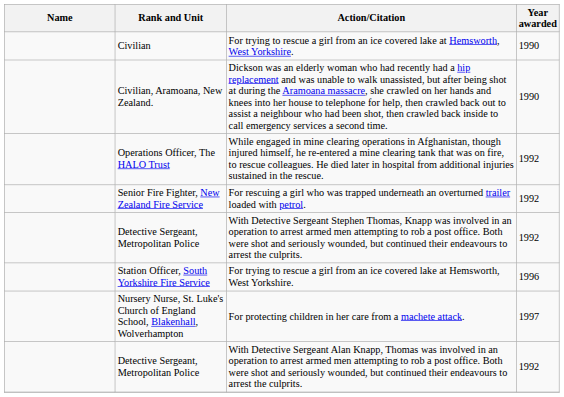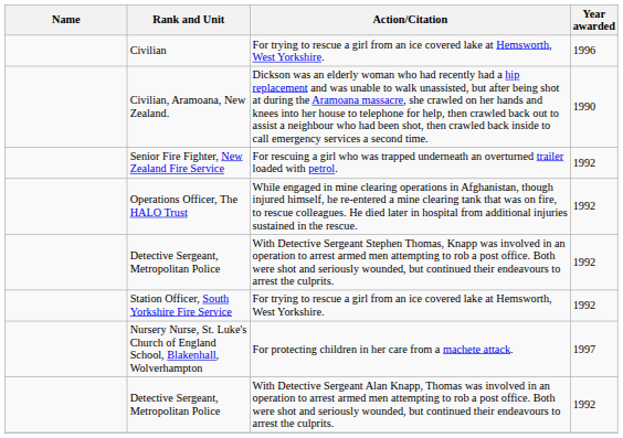 <table class="wikitable sortable">
 <tr>
 <th scope="col" width="20%">Name</th>
 <th scope="col" width="20%">Rank and Unit</th>
 <th>Action/Citation</th>
 <th scope="col" width="50">Year<br>awarded</th>
 </tr>
 <tr>
 <td></td>
 <td>Civilian</td>
 <td>For trying to rescue a girl from an ice covered lake at <a href='#'>Hemsworth</a>, <a href='#'>West Yorkshire</a>.</td>
-<td>1990</td>
+<td>1996</td>
 </tr>
 <tr>
 <td></td>
 <td>Civilian, Aramoana, New Zealand.</td>
 <td>Dickson was an elderly woman who had recently had a <a href='#'>hip replacement</a> and was unable to walk unassisted, but after being shot at during the <a href='#'>Aramoana massacre</a>, she crawled on her hands and knees into her house to telephone for help, then crawled back out to assist a neighbour who had been shot, then crawled back inside to call emergency services a second time.</td>
 <td>1990</td>
 </tr>
 <tr>
 <td></td>
-<td>Operations Officer, The <a href='#'>HALO Trust</a></td>
-<td>While engaged in mine clearing operations in Afghanistan, though injured himself, he re-entered a mine clearing tank that was on fire, to rescue colleagues. He died later in hospital from additional injuries sustained in the rescue.</td>
+<td>Senior Fire Fighter, <a href='#'>New Zealand Fire Service</a></td>
+<td>For rescuing a girl who was trapped underneath an overturned <a href='#'>trailer</a> loaded with <a href='#'>petrol</a>.</td>
 <td>1992</td>
 </tr>
 <tr>
 <td></td>
-<td>Senior Fire Fighter, <a href='#'>New Zealand Fire Service</a></td>
-<td>For rescuing a girl who was trapped underneath an overturned <a href='#'>trailer</a> loaded with <a href='#'>petrol</a>.</td>
+<td>Operations Officer, The <a href='#'>HALO Trust</a></td>
+<td>While engaged in mine clearing operations in Afghanistan, though injured himself, he re-entered a mine clearing tank that was on fire, to rescue colleagues. He died later in hospital from additional injuries sustained in the rescue.</td>
 <td>1992</td>
 </tr>
 <tr>
 <td></td>
 <td>Detective Sergeant, Metropolitan Police</td>
 <td>With Detective Sergeant Stephen Thomas, Knapp was involved in an operation to arrest armed men attempting to rob a post office. Both were shot and seriously wounded, but continued their endeavours to arrest the culprits.</td>
 <td>1992</td>
 </tr>
 <tr>
 <td></td>
 <td>Station Officer, <a href='#'>South Yorkshire Fire Service</a></td>
 <td>For trying to rescue a girl from an ice covered lake at Hemsworth, West Yorkshire.</td>
-<td>1996</td>
+<td>1992</td>
 </tr>
 <tr>
 <td></td>
 <td>Nursery Nurse, St. Luke's Church of England School, <a href='#'>Blakenhall</a>, Wolverhampton</td>
 <td>For protecting children in her care from a <a href='#'>machete attack</a>.</td>
 <td>1997</td>
 </tr>
 <tr>
 <td></td>
 <td>Detective Sergeant, Metropolitan Police</td>
 <td>With Detective Sergeant Alan Knapp, Thomas was involved in an operation to arrest armed men attempting to rob a post office. Both were shot and seriously wounded, but continued their endeavours to arrest the culprits.</td>
 <td>1992</td>
 </tr>
 <tr>
 </tr>
 </table>
